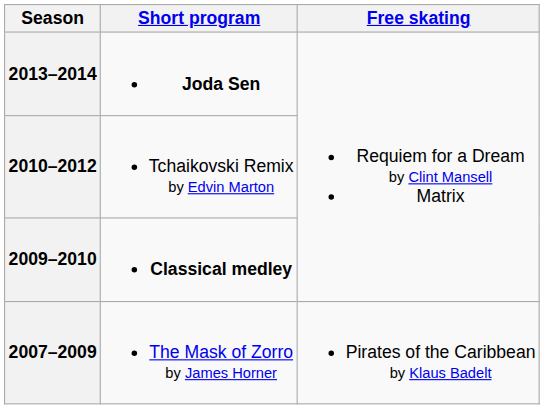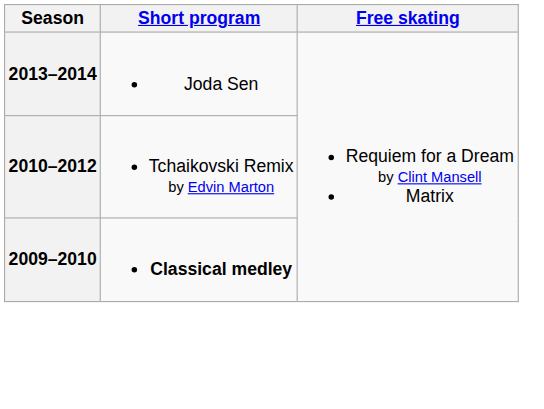 <table class=wikitable style=text-align:center>
 <tr>
 <th>Season</th>
 <th><a href='#'>Short program</a></th>
 <th><a href='#'>Free skating</a></th>
 </tr>
 <tr>
 <th>2013–2014 <br> </th>
-<td><strong><br><ul><li>Joda Sen</li></ul></strong></td>
+<td><br><ul><li>Joda Sen</li></ul></td>
 <td rowspan=3><br><ul><li>Requiem for a Dream <br><small> by <a href='#'>Clint Mansell</a> </small></li><li>Matrix</li></ul></td>
 </tr>
 <tr>
 <th>2010–2012 <br> </th>
 <td><br><ul><li>Tchaikovski Remix <br><small> by <a href='#'>Edvin Marton</a> </small></li></ul></td>
 </tr>
 <tr>
 <th>2009–2010 <br> </th>
 <td><strong><br><ul><li>Classical medley</li></ul></strong></td>
 </tr>
-<tr>
-<th>2007–2009 <br> </th>
-<td><br><ul><li><a href='#'>The Mask of Zorro</a> <br><small> by <a href='#'>James Horner</a> </small></li></ul></td>
-<td><br><ul><li>Pirates of the Caribbean <br><small> by <a href='#'>Klaus Badelt</a> </small></li></ul></td>
-</tr>
 </table>
